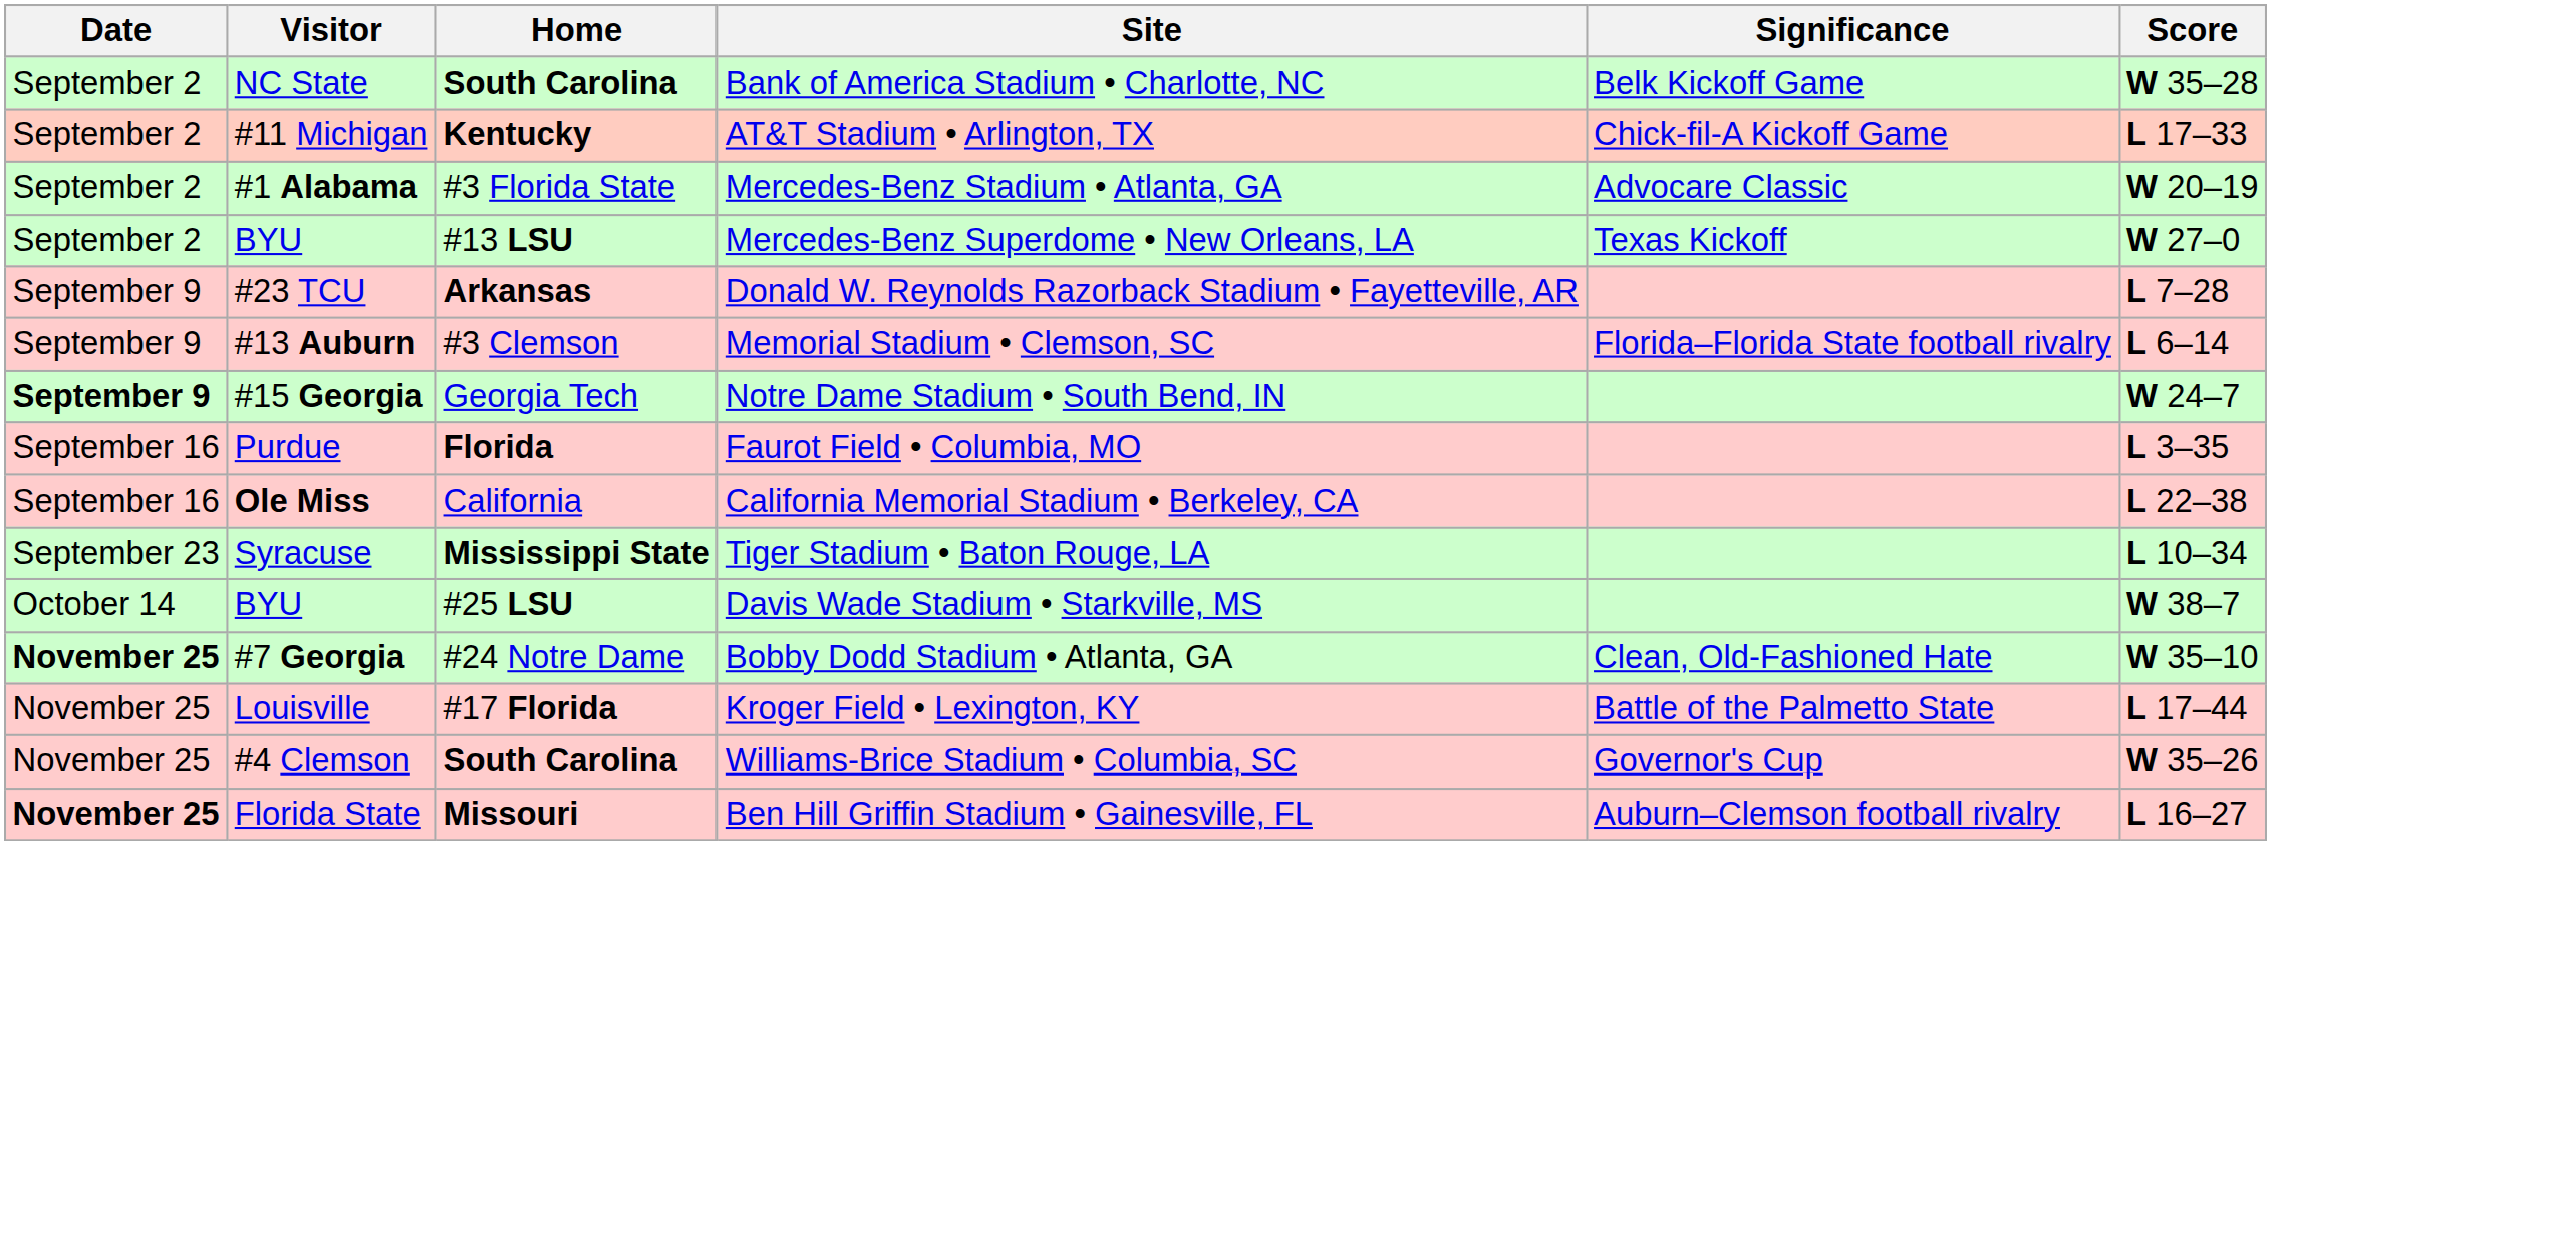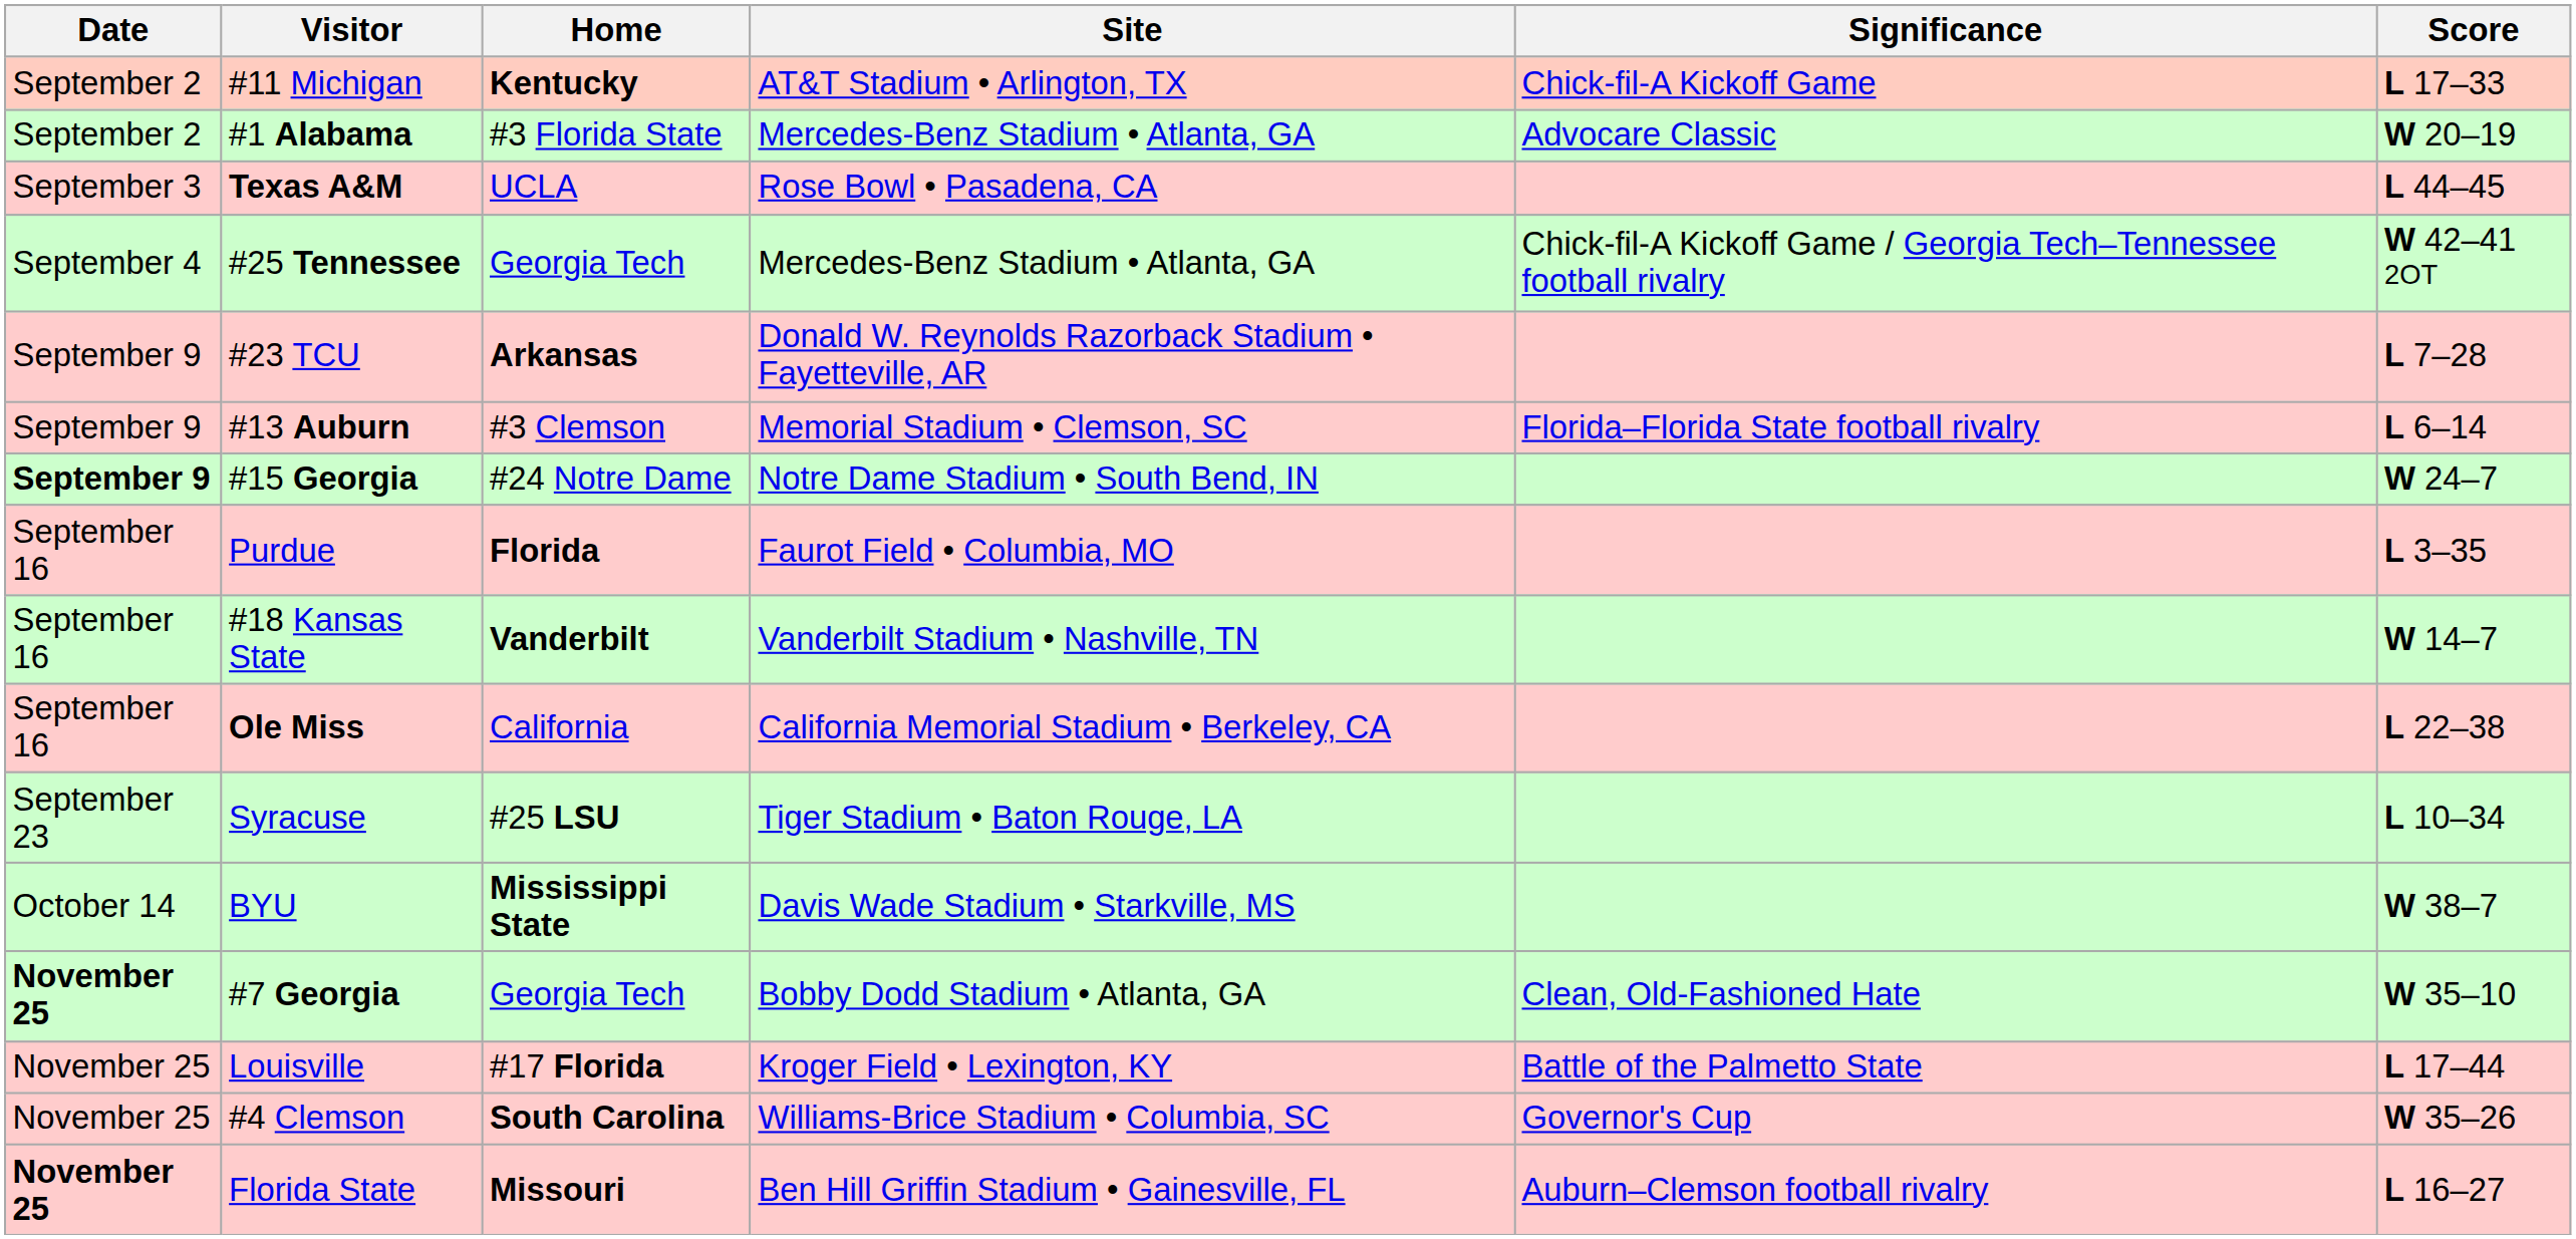 <table class="wikitable">
 <tr>
 <th>Date</th>
 <th>Visitor</th>
 <th>Home</th>
 <th>Site</th>
 <th>Significance</th>
 <th>Score</th>
-</tr>
-<tr bgcolor=ccffcc>
-<td>September 2</td>
-<td><a href='#'>NC State</a></td>
-<td><strong>South Carolina</strong></td>
-<td><a href='#'>Bank of America Stadium</a> • <a href='#'>Charlotte, NC</a></td>
-<td><a href='#'>Belk Kickoff Game</a></td>
-<td><strong>W</strong> 35–28</td>
 </tr>
 <tr bgcolor=ffccc>
 <td>September 2</td>
 <td>#11 <a href='#'>Michigan</a></td>
 <td><strong>Kentucky</strong></td>
 <td><a href='#'>AT&T Stadium</a> • <a href='#'>Arlington, TX</a></td>
 <td><a href='#'>Chick-fil-A Kickoff Game</a></td>
 <td><strong>L</strong> 17–33</td>
 </tr>
 <tr bgcolor=ccffcc>
 <td>September 2</td>
 <td>#1 <strong>Alabama</strong></td>
 <td>#3 <a href='#'>Florida State</a></td>
 <td><a href='#'>Mercedes-Benz Stadium</a> • <a href='#'>Atlanta, GA</a></td>
 <td><a href='#'>Advocare Classic</a></td>
 <td><strong>W</strong> 20–19</td>
 </tr>
+<tr bgcolor=ffcccc>
+<td>September 3</td>
+<td><strong>Texas A&M</strong></td>
+<td><a href='#'>UCLA</a></td>
+<td><a href='#'>Rose Bowl</a> • <a href='#'>Pasadena, CA</a></td>
+<td></td>
+<td><strong>L</strong> 44–45</td>
+</tr>
 <tr bgcolor=ccffcc>
-<td>September 2</td>
-<td><a href='#'>BYU</a></td>
-<td>#13 <strong>LSU</strong></td>
-<td><a href='#'>Mercedes-Benz Superdome</a> • <a href='#'>New Orleans, LA</a></td>
-<td><a href='#'>Texas Kickoff</a></td>
-<td><strong>W</strong> 27–0</td>
+<td>September 4</td>
+<td>#25 <strong>Tennessee</strong></td>
+<td><a href='#'>Georgia Tech</a></td>
+<td>Mercedes-Benz Stadium • Atlanta, GA</td>
+<td>Chick-fil-A Kickoff Game / <a href='#'>Georgia Tech–Tennessee football rivalry</a></td>
+<td><strong>W</strong> 42–41 <sup>2OT</sup></td>
 </tr>
 <tr bgcolor=ffcccc>
 <td>September 9</td>
 <td>#23 <a href='#'>TCU</a></td>
 <td><strong>Arkansas</strong></td>
 <td><a href='#'>Donald W. Reynolds Razorback Stadium</a> • <a href='#'>Fayetteville, AR</a></td>
 <td></td>
 <td><strong>L</strong> 7–28</td>
 </tr>
 <tr bgcolor=ffcccc>
 <td>September 9</td>
 <td>#13 <strong>Auburn</strong></td>
 <td>#3 <a href='#'>Clemson</a></td>
 <td><a href='#'>Memorial Stadium</a> • <a href='#'>Clemson, SC</a></td>
 <td><a href='#'>Florida–Florida State football rivalry</a></td>
 <td><strong>L</strong> 6–14</td>
 </tr>
 <tr bgcolor=ccffcc>
 <td><strong>September 9</strong></td>
 <td>#15 <strong>Georgia</strong></td>
-<td><a href='#'>Georgia Tech</a></td>
+<td>#24 <a href='#'>Notre Dame</a></td>
 <td><a href='#'>Notre Dame Stadium</a> • <a href='#'>South Bend, IN</a></td>
 <td></td>
 <td><strong>W</strong> 24–7</td>
 </tr>
 <tr bgcolor=ffcccc>
 <td>September 16</td>
 <td><a href='#'>Purdue</a></td>
 <td><strong>Florida</strong></td>
 <td><a href='#'>Faurot Field</a> • <a href='#'>Columbia, MO</a></td>
 <td></td>
 <td><strong>L</strong> 3–35</td>
 </tr>
+<tr bgcolor=ccffcc>
+<td>September 16</td>
+<td>#18 <a href='#'>Kansas State</a></td>
+<td><strong>Vanderbilt</strong></td>
+<td><a href='#'>Vanderbilt Stadium</a> • <a href='#'>Nashville, TN</a></td>
+<td></td>
+<td><strong>W</strong> 14–7</td>
+</tr>
 <tr bgcolor=ffcccc>
 <td>September 16</td>
 <td><strong>Ole Miss</strong></td>
 <td><a href='#'>California</a></td>
 <td><a href='#'>California Memorial Stadium</a> • <a href='#'>Berkeley, CA</a></td>
 <td></td>
 <td><strong>L</strong> 22–38</td>
 </tr>
 <tr bgcolor=ccffcc>
 <td>September 23</td>
 <td><a href='#'>Syracuse</a></td>
-<td><strong>Mississippi State</strong></td>
+<td>#25 <strong>LSU</strong></td>
 <td><a href='#'>Tiger Stadium</a> • <a href='#'>Baton Rouge, LA</a></td>
 <td></td>
 <td><strong>L</strong> 10–34</td>
 </tr>
 <tr bgcolor=ccffcc>
 <td>October 14</td>
 <td><a href='#'>BYU</a></td>
-<td>#25 <strong>LSU</strong></td>
+<td><strong>Mississippi State</strong></td>
 <td><a href='#'>Davis Wade Stadium</a> • <a href='#'>Starkville, MS</a></td>
 <td></td>
 <td><strong>W</strong> 38–7</td>
 </tr>
 <tr bgcolor=ccffcc>
 <td><strong>November 25</strong></td>
 <td>#7 <strong>Georgia</strong></td>
-<td>#24 <a href='#'>Notre Dame</a></td>
+<td><a href='#'>Georgia Tech</a></td>
 <td><a href='#'>Bobby Dodd Stadium</a> • Atlanta, GA</td>
 <td><a href='#'>Clean, Old-Fashioned Hate</a></td>
 <td><strong>W</strong> 35–10</td>
 </tr>
 <tr bgcolor=ffcccc>
 <td>November 25</td>
 <td><a href='#'>Louisville</a></td>
 <td>#17 <strong>Florida</strong></td>
 <td><a href='#'>Kroger Field</a> • <a href='#'>Lexington, KY</a></td>
 <td><a href='#'>Battle of the Palmetto State</a></td>
 <td><strong>L</strong> 17–44</td>
 </tr>
 <tr bgcolor=ffcccc>
 <td>November 25</td>
 <td>#4 <a href='#'>Clemson</a></td>
 <td><strong>South Carolina</strong></td>
 <td><a href='#'>Williams-Brice Stadium</a> • <a href='#'>Columbia, SC</a></td>
 <td><a href='#'>Governor's Cup</a></td>
 <td><strong>W</strong> 35–26</td>
 </tr>
 <tr bgcolor=ffcccc>
 <td><strong>November 25</strong></td>
 <td><a href='#'>Florida State</a></td>
 <td><strong>Missouri</strong></td>
 <td><a href='#'>Ben Hill Griffin Stadium</a> • <a href='#'>Gainesville, FL</a></td>
 <td><a href='#'>Auburn–Clemson football rivalry</a></td>
 <td><strong>L</strong> 16–27</td>
 </tr>
 </table>
